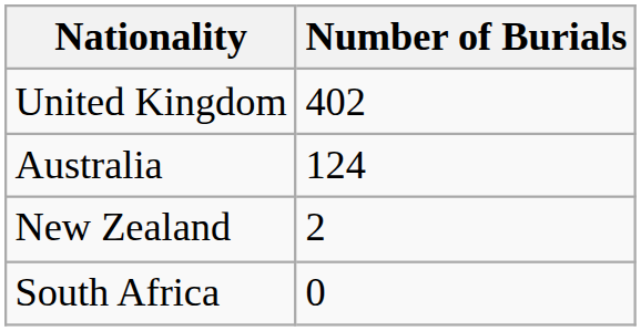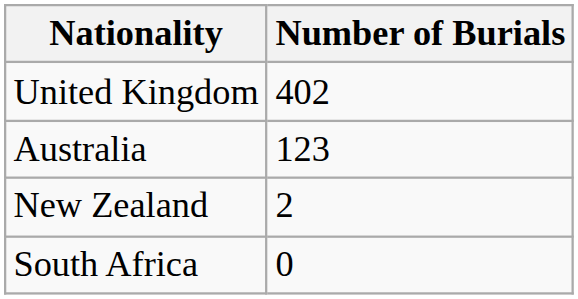 <table class="wikitable">
 <tr>
 <th>Nationality</th>
 <th>Number of Burials</th>
 </tr>
 <tr>
 <td>United Kingdom</td>
 <td>402</td>
 </tr>
 <tr>
 <td>Australia</td>
-<td>124</td>
+<td>123</td>
 </tr>
 <tr>
 <td>New Zealand</td>
 <td>2</td>
 </tr>
 <tr>
 <td>South Africa</td>
 <td>0</td>
 </tr>
 </table>
